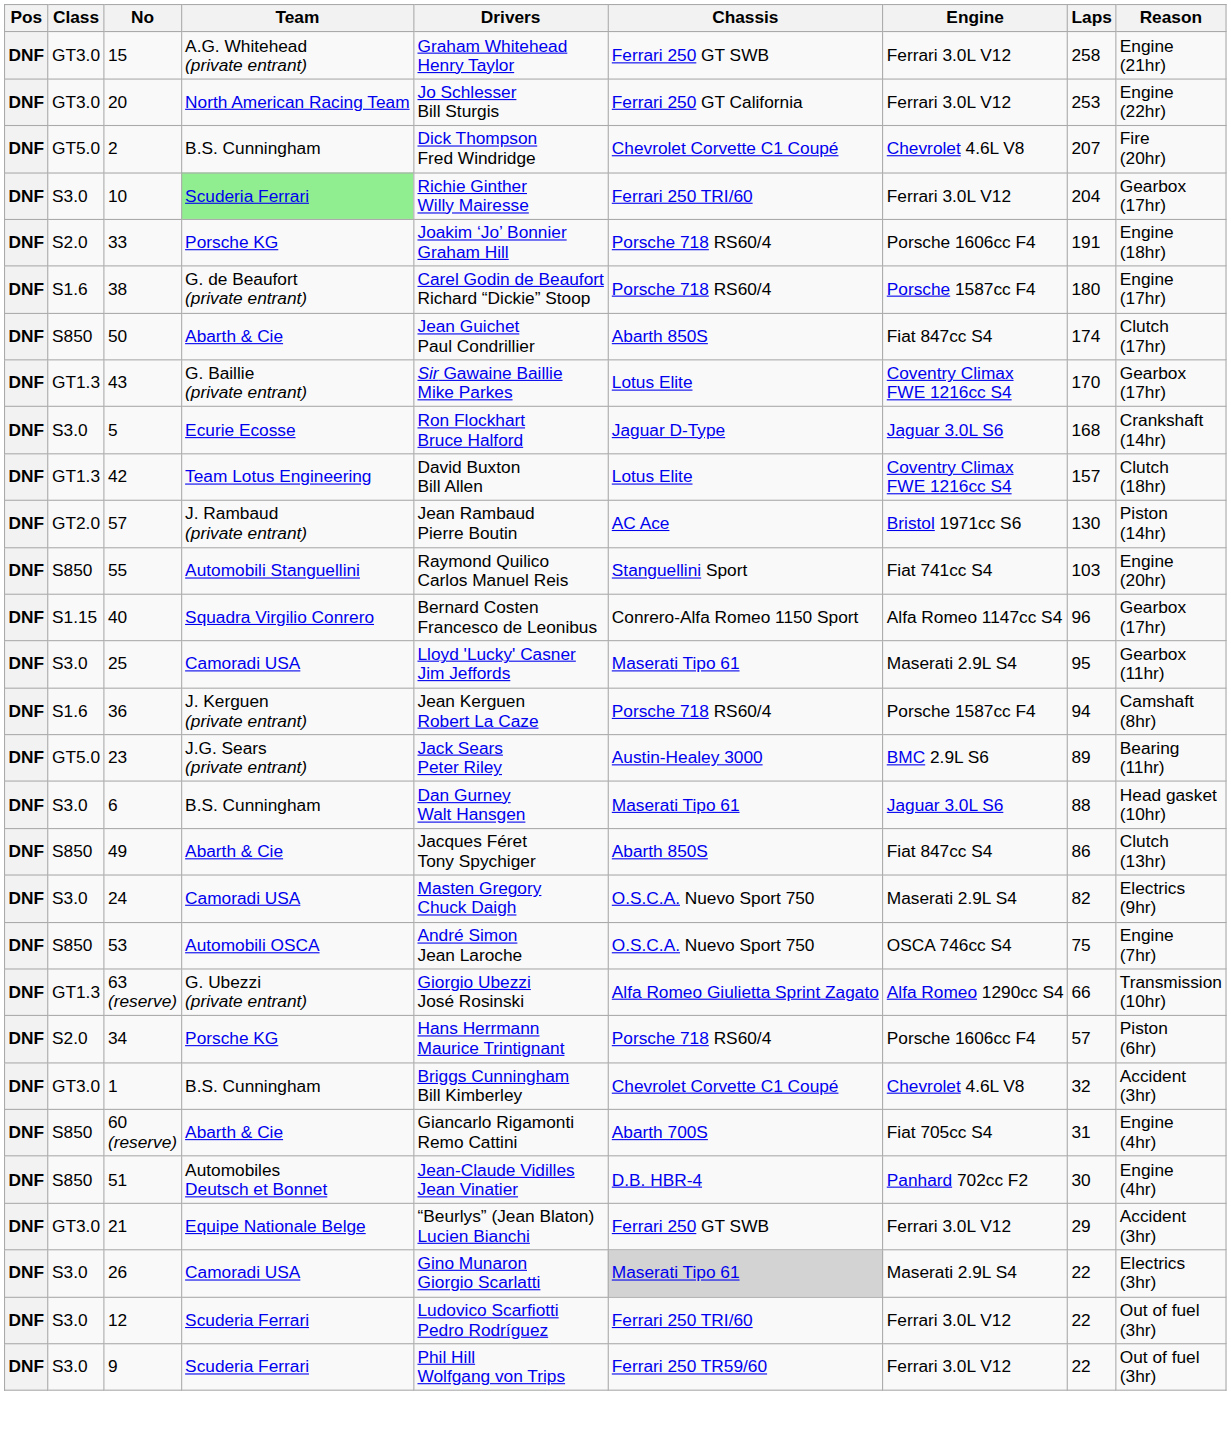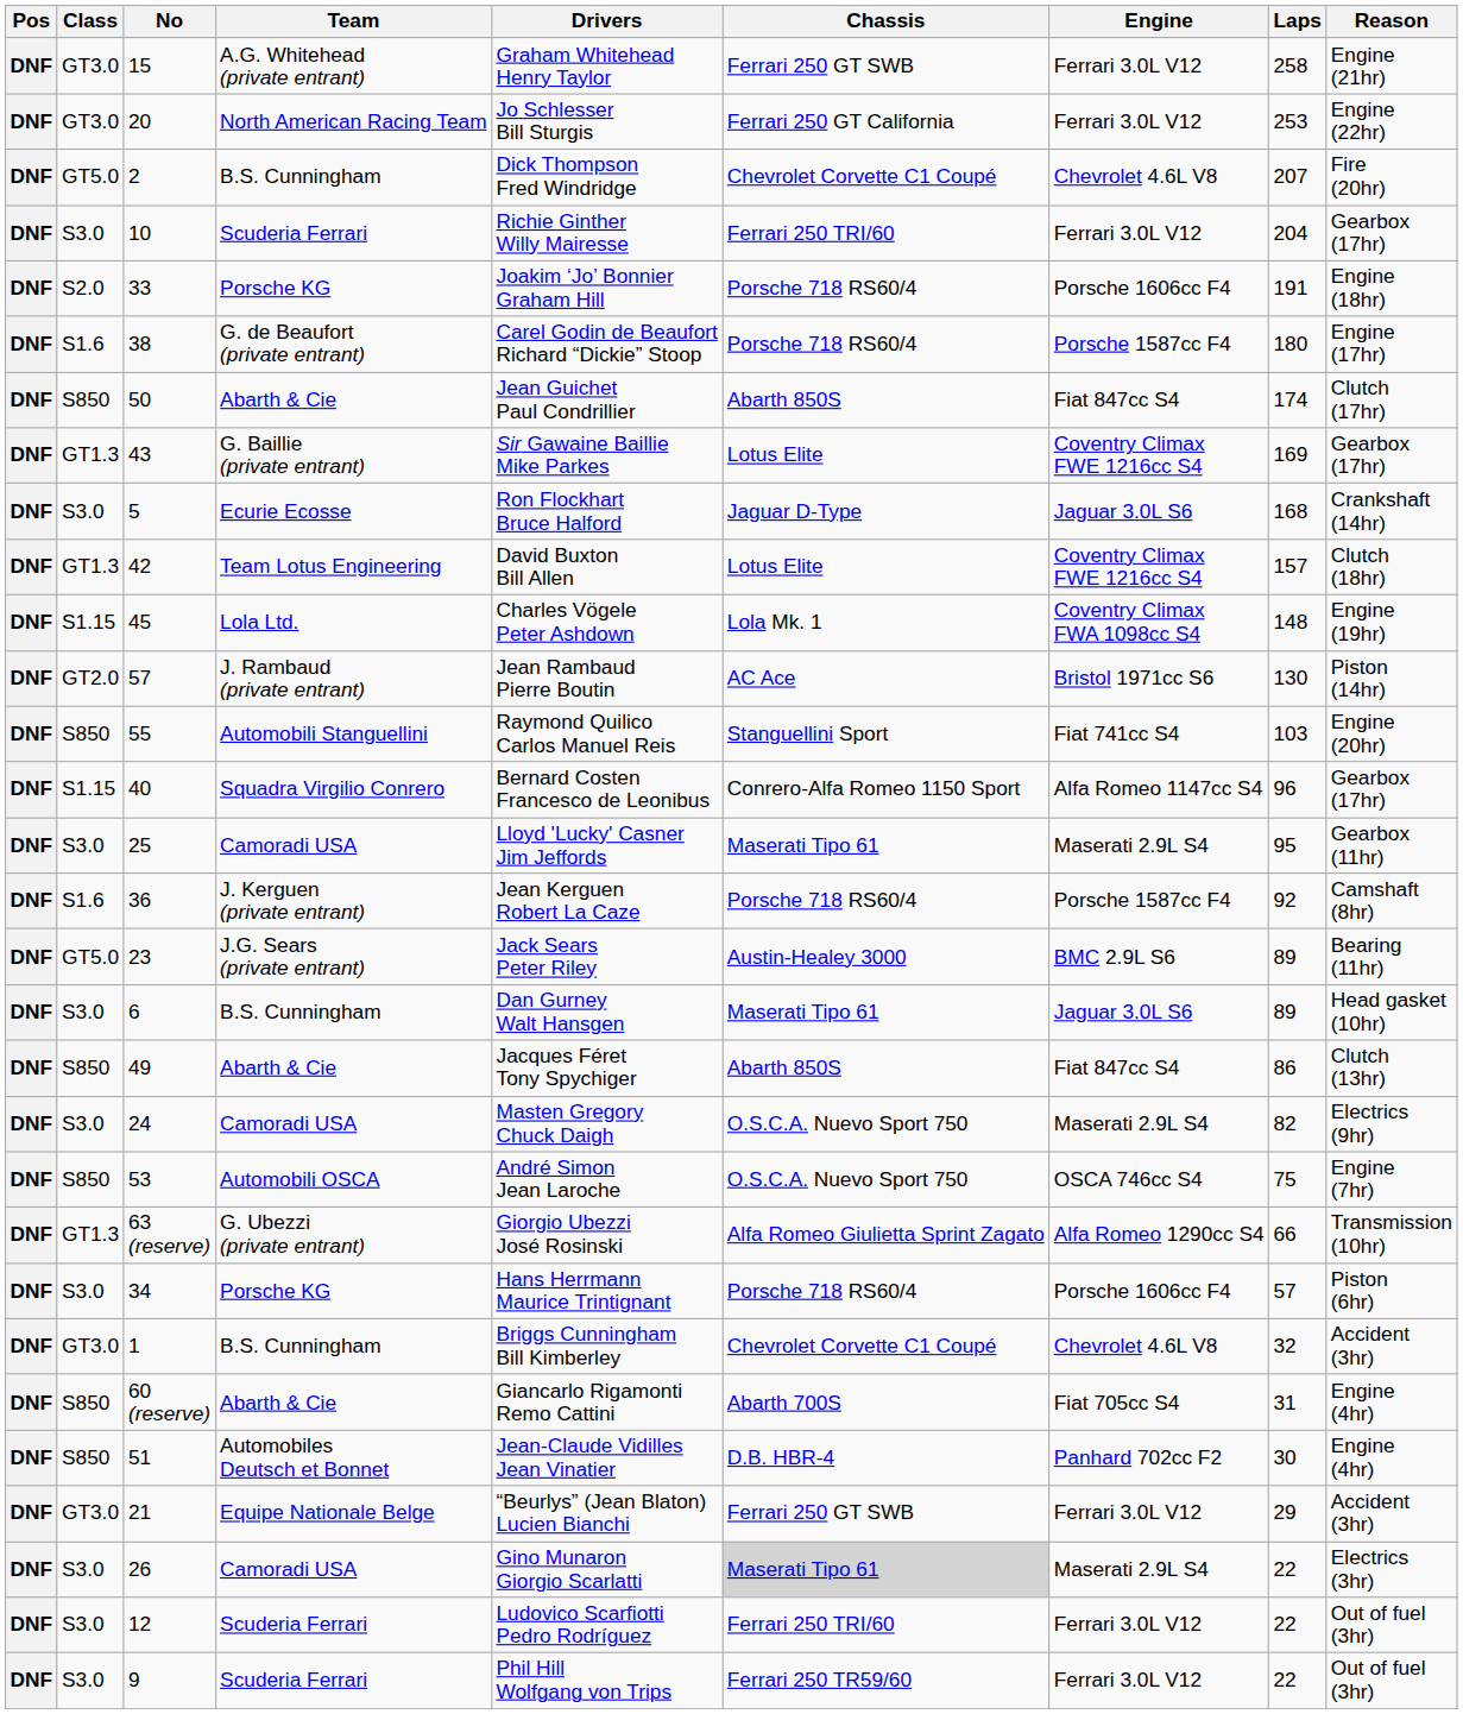 <table class="wikitable" style="font-size: 100%;">
 <tr>
 <th>Pos</th>
 <th>Class</th>
 <th>No</th>
 <th>Team</th>
 <th>Drivers</th>
 <th>Chassis</th>
 <th>Engine</th>
 <th>Laps</th>
 <th>Reason</th>
 </tr>
 <tr>
 <th>DNF</th>
 <td>GT3.0</td>
 <td>15</td>
 <td> A.G. Whitehead<br><em>(private entrant)</em></td>
 <td> <a href='#'>Graham Whitehead</a><br> <a href='#'>Henry Taylor</a></td>
 <td><a href='#'>Ferrari 250</a> GT SWB</td>
 <td>Ferrari 3.0L V12</td>
 <td>258</td>
 <td>Engine<br>(21hr)</td>
 </tr>
 <tr>
 <th>DNF</th>
 <td>GT3.0</td>
 <td>20</td>
 <td> <a href='#'>North American Racing Team</a></td>
 <td> <a href='#'>Jo Schlesser</a><br> Bill Sturgis</td>
 <td><a href='#'>Ferrari 250</a> GT California</td>
 <td>Ferrari 3.0L V12</td>
 <td>253</td>
 <td>Engine<br>(22hr)</td>
 </tr>
 <tr>
 <th>DNF</th>
 <td>GT5.0</td>
 <td>2</td>
 <td> B.S. Cunningham</td>
 <td> <a href='#'>Dick Thompson</a><br> Fred Windridge</td>
 <td><a href='#'>Chevrolet Corvette C1 Coupé</a></td>
 <td><a href='#'>Chevrolet</a> 4.6L V8</td>
 <td>207</td>
 <td>Fire<br>(20hr)</td>
 </tr>
 <tr>
 <th>DNF</th>
 <td>S3.0</td>
 <td>10</td>
-<td style="background: lightgreen;"> <a href='#'>Scuderia Ferrari</a></td>
+<td> <a href='#'>Scuderia Ferrari</a></td>
 <td> <a href='#'>Richie Ginther</a><br> <a href='#'>Willy Mairesse</a></td>
 <td><a href='#'>Ferrari 250 TRI/60</a></td>
 <td>Ferrari 3.0L V12</td>
 <td>204</td>
 <td>Gearbox<br>(17hr)</td>
 </tr>
 <tr>
 <th>DNF</th>
 <td>S2.0</td>
 <td>33</td>
 <td> <a href='#'>Porsche KG</a></td>
 <td> <a href='#'>Joakim ‘Jo’ Bonnier</a><br> <a href='#'>Graham Hill</a></td>
 <td><a href='#'>Porsche 718</a> RS60/4</td>
 <td>Porsche 1606cc F4</td>
 <td>191</td>
 <td>Engine<br>(18hr)</td>
 </tr>
 <tr>
 <th>DNF</th>
 <td>S1.6</td>
 <td>38</td>
 <td> G. de Beaufort<br><em>(private entrant)</em></td>
 <td> <a href='#'>Carel Godin de Beaufort</a><br> Richard “Dickie” Stoop</td>
 <td><a href='#'>Porsche 718</a> RS60/4</td>
 <td><a href='#'>Porsche</a> 1587cc F4</td>
 <td>180</td>
 <td>Engine<br>(17hr)</td>
 </tr>
 <tr>
 <th>DNF</th>
 <td>S850</td>
 <td>50</td>
 <td> <a href='#'>Abarth & Cie</a></td>
 <td> <a href='#'>Jean Guichet</a><br> Paul Condrillier</td>
 <td><a href='#'>Abarth 850S</a></td>
 <td>Fiat 847cc S4</td>
 <td>174</td>
 <td>Clutch<br>(17hr)</td>
 </tr>
 <tr>
 <th>DNF</th>
 <td>GT1.3</td>
 <td>43</td>
 <td> G. Baillie<br><em>(private entrant)</em></td>
 <td> <a href='#'><em>Sir</em> Gawaine Baillie</a><br> <a href='#'>Mike Parkes</a></td>
 <td><a href='#'>Lotus Elite</a></td>
 <td><a href='#'>Coventry Climax<br>FWE 1216cc S4</a></td>
-<td>170</td>
+<td>169</td>
 <td>Gearbox<br>(17hr)</td>
 </tr>
 <tr>
 <th>DNF</th>
 <td>S3.0</td>
 <td>5</td>
 <td> <a href='#'>Ecurie Ecosse</a></td>
 <td> <a href='#'>Ron Flockhart</a><br> <a href='#'>Bruce Halford</a></td>
 <td><a href='#'>Jaguar D-Type</a></td>
 <td><a href='#'>Jaguar 3.0L S6</a></td>
 <td>168</td>
 <td>Crankshaft<br>(14hr)</td>
 </tr>
 <tr>
 <th>DNF</th>
 <td>GT1.3</td>
 <td>42</td>
 <td> <a href='#'>Team Lotus Engineering</a></td>
 <td> David Buxton<br> Bill Allen</td>
 <td><a href='#'>Lotus Elite</a></td>
 <td><a href='#'>Coventry Climax<br>FWE 1216cc S4</a></td>
 <td>157</td>
 <td>Clutch<br>(18hr)</td>
+</tr>
+<tr>
+<th>DNF</th>
+<td>S1.15</td>
+<td>45</td>
+<td> <a href='#'>Lola Ltd.</a></td>
+<td> Charles Vögele<br> <a href='#'>Peter Ashdown</a></td>
+<td><a href='#'>Lola</a> Mk. 1</td>
+<td><a href='#'>Coventry Climax<br>FWA 1098cc S4</a></td>
+<td>148</td>
+<td>Engine<br>(19hr)</td>
 </tr>
 <tr>
 <th>DNF</th>
 <td>GT2.0</td>
 <td>57</td>
 <td> J. Rambaud<br><em>(private entrant)</em></td>
 <td> Jean Rambaud<br> Pierre Boutin</td>
 <td><a href='#'>AC Ace</a></td>
 <td><a href='#'>Bristol</a> 1971cc S6</td>
 <td>130</td>
 <td>Piston<br>(14hr)</td>
 </tr>
 <tr>
 <th>DNF</th>
 <td>S850</td>
 <td>55</td>
 <td> <a href='#'>Automobili Stanguellini</a></td>
 <td> Raymond Quilico<br> Carlos Manuel Reis</td>
 <td><a href='#'>Stanguellini</a> Sport</td>
 <td>Fiat 741cc S4</td>
 <td>103</td>
 <td>Engine<br>(20hr)</td>
 </tr>
 <tr>
 <th>DNF</th>
 <td>S1.15</td>
 <td>40</td>
 <td> <a href='#'>Squadra Virgilio Conrero</a></td>
 <td> Bernard Costen<br> Francesco de Leonibus</td>
 <td>Conrero-Alfa Romeo 1150 Sport</td>
 <td>Alfa Romeo 1147cc S4</td>
 <td>96</td>
 <td>Gearbox<br>(17hr)</td>
 </tr>
 <tr>
 <th>DNF</th>
 <td>S3.0</td>
 <td>25</td>
 <td> <a href='#'>Camoradi USA</a></td>
 <td> <a href='#'>Lloyd 'Lucky' Casner</a><br> <a href='#'>Jim Jeffords</a></td>
 <td><a href='#'>Maserati Tipo 61</a></td>
 <td>Maserati 2.9L S4</td>
 <td>95</td>
 <td>Gearbox<br>(11hr)</td>
 </tr>
 <tr>
 <th>DNF</th>
 <td>S1.6</td>
 <td>36</td>
 <td> J. Kerguen<br><em>(private entrant)</em></td>
 <td> Jean Kerguen<br> <a href='#'>Robert La Caze</a></td>
 <td><a href='#'>Porsche 718</a> RS60/4</td>
 <td>Porsche 1587cc F4</td>
-<td>94</td>
+<td>92</td>
 <td>Camshaft<br>(8hr)</td>
 </tr>
 <tr>
 <th>DNF</th>
 <td>GT5.0</td>
 <td>23</td>
 <td> J.G. Sears<br><em>(private entrant)</em></td>
 <td> <a href='#'>Jack Sears</a><br> <a href='#'>Peter Riley</a></td>
 <td><a href='#'>Austin-Healey 3000</a></td>
 <td><a href='#'>BMC</a> 2.9L S6</td>
 <td>89</td>
 <td>Bearing<br>(11hr)</td>
 </tr>
 <tr>
 <th>DNF</th>
 <td>S3.0</td>
 <td>6</td>
 <td> B.S. Cunningham</td>
 <td> <a href='#'>Dan Gurney</a><br> <a href='#'>Walt Hansgen</a></td>
 <td><a href='#'>Maserati Tipo 61</a></td>
 <td><a href='#'>Jaguar 3.0L S6</a></td>
-<td>88</td>
+<td>89</td>
 <td>Head gasket<br>(10hr)</td>
 </tr>
 <tr>
 <th>DNF</th>
 <td>S850</td>
 <td>49</td>
 <td> <a href='#'>Abarth & Cie</a></td>
 <td> Jacques Féret<br> Tony Spychiger</td>
 <td><a href='#'>Abarth 850S</a></td>
 <td>Fiat 847cc S4</td>
 <td>86</td>
 <td>Clutch<br>(13hr)</td>
 </tr>
 <tr>
 <th>DNF</th>
 <td>S3.0</td>
 <td>24</td>
 <td> <a href='#'>Camoradi USA</a></td>
 <td> <a href='#'>Masten Gregory</a><br> <a href='#'>Chuck Daigh</a></td>
 <td><a href='#'>O.S.C.A.</a> Nuevo Sport 750</td>
 <td>Maserati 2.9L S4</td>
 <td>82</td>
 <td>Electrics<br>(9hr)</td>
 </tr>
 <tr>
 <th>DNF</th>
 <td>S850</td>
 <td>53</td>
 <td> <a href='#'>Automobili OSCA</a></td>
 <td> <a href='#'>André Simon</a><br> Jean Laroche</td>
 <td><a href='#'>O.S.C.A.</a> Nuevo Sport 750</td>
 <td>OSCA 746cc S4</td>
 <td>75</td>
 <td>Engine<br>(7hr)</td>
 </tr>
 <tr>
 <th>DNF</th>
 <td>GT1.3</td>
 <td>63<br><em>(reserve)</em></td>
 <td> G. Ubezzi<br><em>(private entrant)</em></td>
 <td> <a href='#'>Giorgio Ubezzi</a><br> José Rosinski</td>
 <td><a href='#'>Alfa Romeo Giulietta Sprint Zagato</a></td>
 <td><a href='#'>Alfa Romeo</a> 1290cc S4</td>
 <td>66</td>
 <td>Transmission<br>(10hr)</td>
 </tr>
 <tr>
 <th>DNF</th>
-<td>S2.0</td>
+<td>S3.0</td>
 <td>34</td>
 <td> <a href='#'>Porsche KG</a></td>
 <td> <a href='#'>Hans Herrmann</a><br> <a href='#'>Maurice Trintignant</a></td>
 <td><a href='#'>Porsche 718</a> RS60/4</td>
 <td>Porsche 1606cc F4</td>
 <td>57</td>
 <td>Piston<br>(6hr)</td>
 </tr>
 <tr>
 <th>DNF</th>
 <td>GT3.0</td>
 <td>1</td>
 <td> B.S. Cunningham</td>
 <td> <a href='#'>Briggs Cunningham</a><br> Bill Kimberley</td>
 <td><a href='#'>Chevrolet Corvette C1 Coupé</a></td>
 <td><a href='#'>Chevrolet</a> 4.6L V8</td>
 <td>32</td>
 <td>Accident<br>(3hr)</td>
 </tr>
 <tr>
 <th>DNF</th>
 <td>S850</td>
 <td>60<br><em>(reserve)</em></td>
 <td> <a href='#'>Abarth & Cie</a></td>
 <td> Giancarlo Rigamonti<br> Remo Cattini</td>
 <td><a href='#'>Abarth 700S</a></td>
 <td>Fiat 705cc S4</td>
 <td>31</td>
 <td>Engine<br>(4hr)</td>
 </tr>
 <tr>
 <th>DNF</th>
 <td>S850</td>
 <td>51</td>
 <td> Automobiles<br><a href='#'>Deutsch et Bonnet</a></td>
 <td> <a href='#'>Jean-Claude Vidilles</a><br> <a href='#'>Jean Vinatier</a></td>
 <td><a href='#'>D.B. HBR-4</a></td>
 <td><a href='#'>Panhard</a> 702cc F2</td>
 <td>30</td>
 <td>Engine<br>(4hr)</td>
 </tr>
 <tr>
 <th>DNF</th>
 <td>GT3.0</td>
 <td>21</td>
 <td> <a href='#'>Equipe Nationale Belge</a></td>
 <td> “Beurlys” (Jean Blaton)<br> <a href='#'>Lucien Bianchi</a></td>
 <td><a href='#'>Ferrari 250</a> GT SWB</td>
 <td>Ferrari 3.0L V12</td>
 <td>29</td>
 <td>Accident<br>(3hr)</td>
 </tr>
 <tr>
 <th>DNF</th>
 <td>S3.0</td>
 <td>26</td>
 <td> <a href='#'>Camoradi USA</a></td>
 <td> <a href='#'>Gino Munaron</a><br> <a href='#'>Giorgio Scarlatti</a></td>
 <td style="background: lightgrey;"><a href='#'>Maserati Tipo 61</a></td>
 <td>Maserati 2.9L S4</td>
 <td>22</td>
 <td>Electrics<br>(3hr)</td>
 </tr>
 <tr>
 <th>DNF</th>
 <td>S3.0</td>
 <td>12</td>
 <td> <a href='#'>Scuderia Ferrari</a></td>
 <td> <a href='#'>Ludovico Scarfiotti</a><br> <a href='#'>Pedro Rodríguez</a></td>
 <td><a href='#'>Ferrari 250 TRI/60</a></td>
 <td>Ferrari 3.0L V12</td>
 <td>22</td>
 <td>Out of fuel<br>(3hr)</td>
 </tr>
 <tr>
 <th>DNF</th>
 <td>S3.0</td>
 <td>9</td>
 <td> <a href='#'>Scuderia Ferrari</a></td>
 <td> <a href='#'>Phil Hill</a><br>  <a href='#'>Wolfgang von Trips</a></td>
 <td><a href='#'>Ferrari 250 TR59/60</a></td>
 <td>Ferrari 3.0L V12</td>
 <td>22</td>
 <td>Out of fuel<br>(3hr)</td>
 </tr>
 </table>
